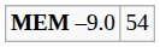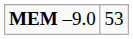 <table class="wikitable">
 <tr align="center">
 </tr>
 <tr align="center">
 <td><strong>MEM</strong> –9.0</td>
-<td>54</td>
+<td>53</td>
 </tr>
 </table>
